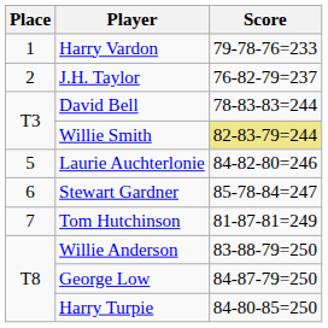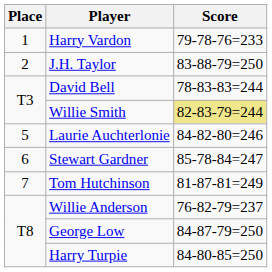 <table class=wikitable>
 <tr>
 <th>Place</th>
 <th>Player</th>
 <th>Score</th>
 </tr>
 <tr>
 <td align=center>1</td>
 <td> <a href='#'>Harry Vardon</a></td>
 <td>79-78-76=233</td>
 </tr>
 <tr>
 <td align=center>2</td>
 <td> <a href='#'>J.H. Taylor</a></td>
-<td>76-82-79=237</td>
+<td>83-88-79=250</td>
 </tr>
 <tr>
 <td rowspan=2 align=center>T3</td>
 <td> <a href='#'>David Bell</a></td>
 <td>78-83-83=244</td>
 </tr>
 <tr>
 <td> <a href='#'>Willie Smith</a></td>
 <td style="background: khaki;">82-83-79=244</td>
 </tr>
 <tr>
 <td align=center>5</td>
 <td> <a href='#'>Laurie Auchterlonie</a></td>
 <td>84-82-80=246</td>
 </tr>
 <tr>
 <td align=center>6</td>
 <td> <a href='#'>Stewart Gardner</a></td>
 <td>85-78-84=247</td>
 </tr>
 <tr>
 <td align=center>7</td>
 <td> <a href='#'>Tom Hutchinson</a></td>
 <td>81-87-81=249</td>
 </tr>
 <tr>
 <td rowspan=3 align=center>T8</td>
 <td> <a href='#'>Willie Anderson</a></td>
-<td>83-88-79=250</td>
+<td>76-82-79=237</td>
 </tr>
 <tr>
 <td> <a href='#'>George Low</a></td>
 <td>84-87-79=250</td>
 </tr>
 <tr>
 <td> <a href='#'>Harry Turpie</a></td>
 <td>84-80-85=250</td>
 </tr>
 </table>
